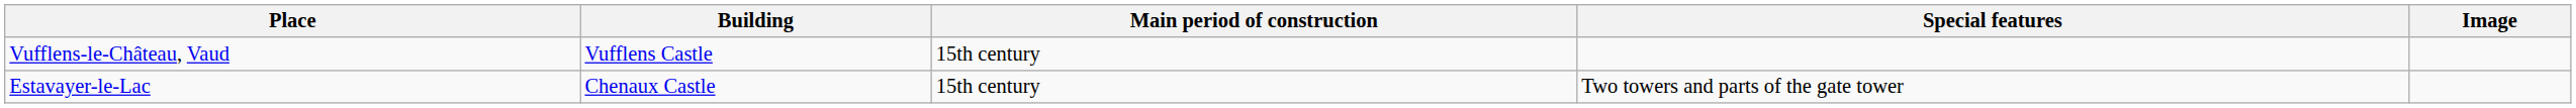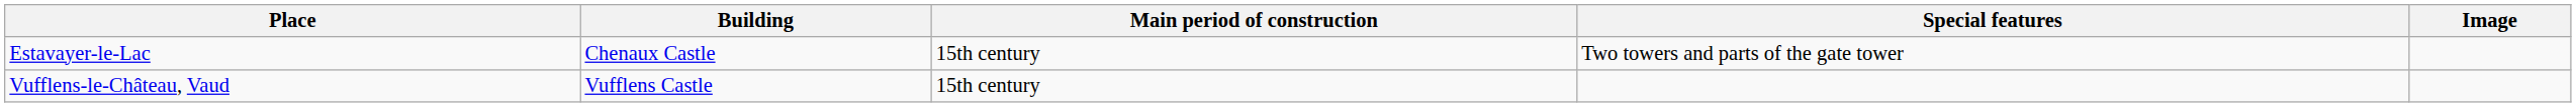 <table class="wikitable"  style="border:2px; width:100%;">
 <tr>
 <th>Place</th>
 <th>Building</th>
 <th>Main period of construction</th>
 <th>Special features</th>
 <th>Image</th>
 </tr>
 <tr>
+<td><a href='#'>Estavayer-le-Lac</a></td>
+<td><a href='#'>Chenaux Castle</a></td>
+<td>15th century</td>
+<td>Two towers and parts of the gate tower</td>
+<td></td>
+</tr>
+<tr>
 <td><a href='#'>Vufflens-le-Château</a>, <a href='#'>Vaud</a></td>
 <td><a href='#'>Vufflens Castle</a></td>
 <td>15th century</td>
 <td></td>
 <td></td>
 </tr>
-<tr>
-<td><a href='#'>Estavayer-le-Lac</a></td>
-<td><a href='#'>Chenaux Castle</a></td>
-<td>15th century</td>
-<td>Two towers and parts of the gate tower</td>
-<td></td>
-</tr>
 </table>
